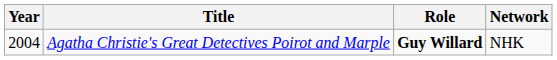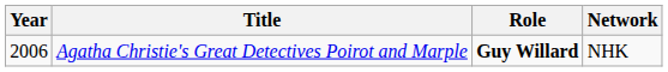 <table class="wikitable">
 <tr>
 <th>Year</th>
 <th>Title</th>
 <th>Role</th>
 <th>Network</th>
 </tr>
 <tr>
-<td>2004</td>
+<td>2006</td>
 <td><em><a href='#'>Agatha Christie's Great Detectives Poirot and Marple</a></em></td>
 <td><strong>Guy Willard</strong></td>
 <td>NHK</td>
 </tr>
 </table>
